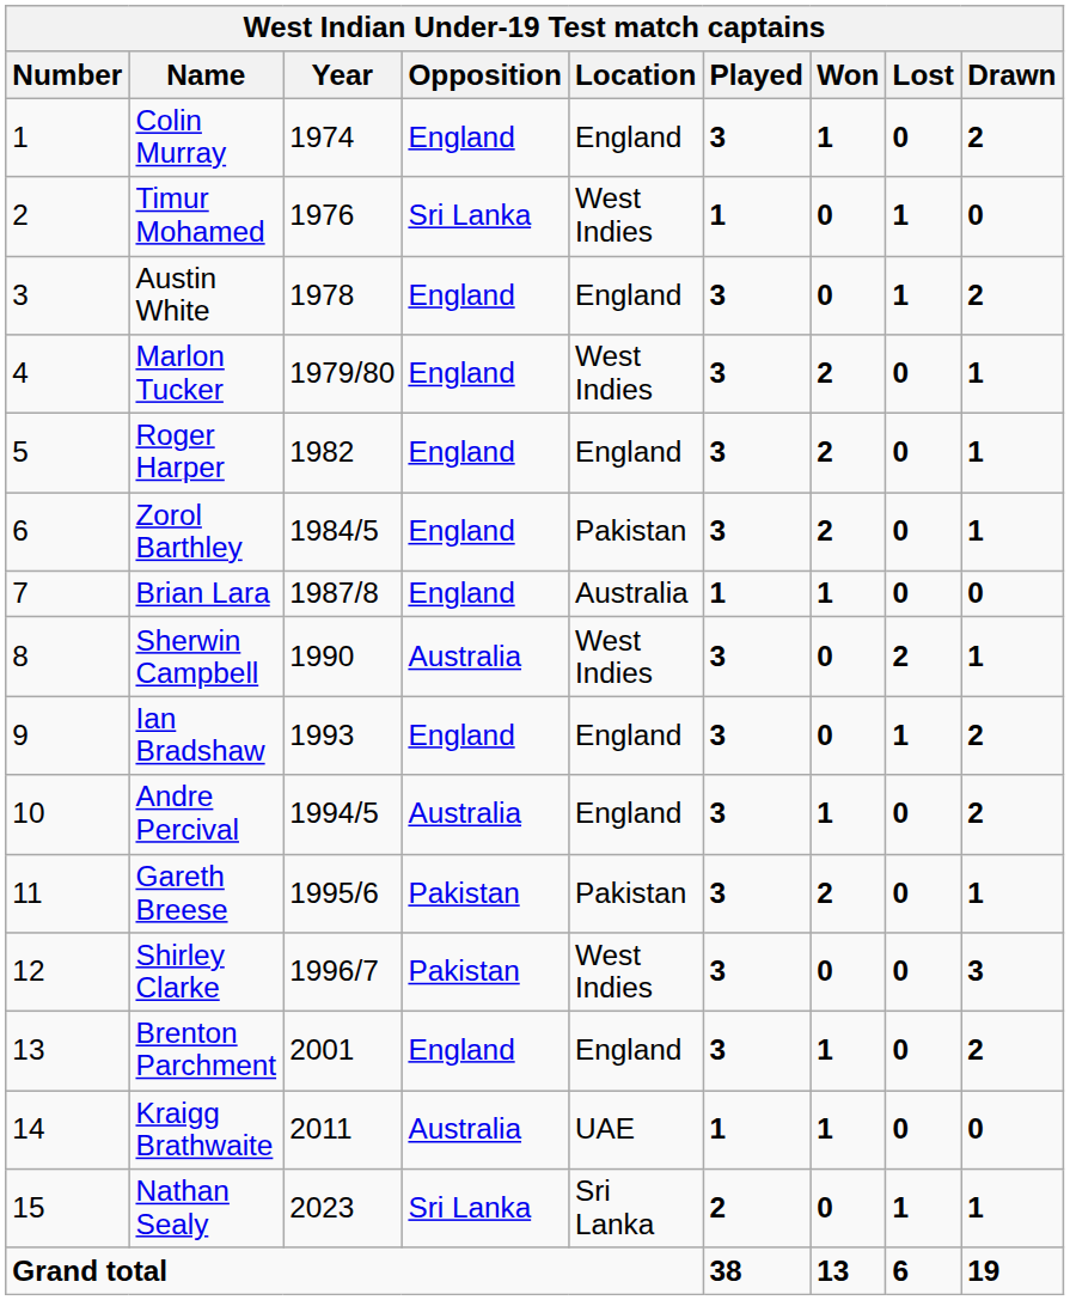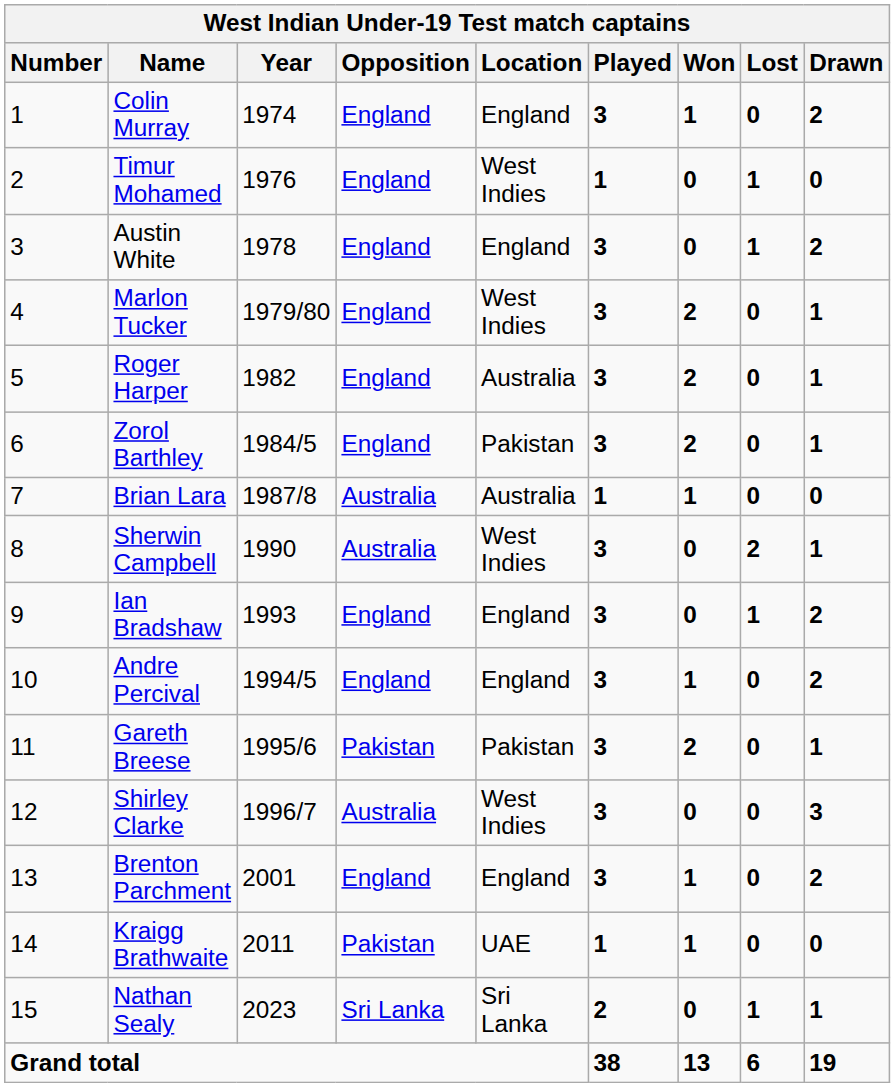 <table class="wikitable" width="90%">
 <tr>
 <th bgcolor="#efefef" colspan=9>West Indian Under-19 Test match captains</th>
 </tr>
 <tr bgcolor="#efefef">
 <th>Number</th>
 <th>Name</th>
 <th>Year</th>
 <th>Opposition</th>
 <th>Location</th>
 <th>Played</th>
 <th>Won</th>
 <th>Lost</th>
 <th>Drawn</th>
 </tr>
 <tr>
 <td>1</td>
 <td><a href='#'>Colin Murray</a></td>
 <td>1974</td>
 <td><a href='#'>England</a></td>
 <td>England</td>
 <td><strong>3</strong></td>
 <td><strong>1</strong></td>
 <td><strong>0</strong></td>
 <td><strong>2</strong></td>
 </tr>
 <tr>
 <td>2</td>
 <td><a href='#'>Timur Mohamed</a></td>
 <td>1976</td>
-<td><a href='#'>Sri Lanka</a></td>
+<td><a href='#'>England</a></td>
 <td>West Indies</td>
 <td><strong>1</strong></td>
 <td><strong>0</strong></td>
 <td><strong>1</strong></td>
 <td><strong>0</strong></td>
 </tr>
 <tr>
 <td>3</td>
 <td>Austin White</td>
 <td>1978</td>
 <td><a href='#'>England</a></td>
 <td>England</td>
 <td><strong>3</strong></td>
 <td><strong>0</strong></td>
 <td><strong>1</strong></td>
 <td><strong>2</strong></td>
 </tr>
 <tr>
 <td>4</td>
 <td><a href='#'>Marlon Tucker</a></td>
 <td>1979/80</td>
 <td><a href='#'>England</a></td>
 <td>West Indies</td>
 <td><strong>3</strong></td>
 <td><strong>2</strong></td>
 <td><strong>0</strong></td>
 <td><strong>1</strong></td>
 </tr>
 <tr>
 <td>5</td>
 <td><a href='#'>Roger Harper</a></td>
 <td>1982</td>
 <td><a href='#'>England</a></td>
-<td>England</td>
+<td>Australia</td>
 <td><strong>3</strong></td>
 <td><strong>2</strong></td>
 <td><strong>0</strong></td>
 <td><strong>1</strong></td>
 </tr>
 <tr>
 <td>6</td>
 <td><a href='#'>Zorol Barthley</a></td>
 <td>1984/5</td>
 <td><a href='#'>England</a></td>
 <td>Pakistan</td>
 <td><strong>3</strong></td>
 <td><strong>2</strong></td>
 <td><strong>0</strong></td>
 <td><strong>1</strong></td>
 </tr>
 <tr>
 <td>7</td>
 <td><a href='#'>Brian Lara</a></td>
 <td>1987/8</td>
-<td><a href='#'>England</a></td>
+<td><a href='#'>Australia</a></td>
 <td>Australia</td>
 <td><strong>1</strong></td>
 <td><strong>1</strong></td>
 <td><strong>0</strong></td>
 <td><strong>0</strong></td>
 </tr>
 <tr>
 <td>8</td>
 <td><a href='#'>Sherwin Campbell</a></td>
 <td>1990</td>
 <td><a href='#'>Australia</a></td>
 <td>West Indies</td>
 <td><strong>3</strong></td>
 <td><strong>0</strong></td>
 <td><strong>2</strong></td>
 <td><strong>1</strong></td>
 </tr>
 <tr>
 <td>9</td>
 <td><a href='#'>Ian Bradshaw</a></td>
 <td>1993</td>
 <td><a href='#'>England</a></td>
 <td>England</td>
 <td><strong>3</strong></td>
 <td><strong>0</strong></td>
 <td><strong>1</strong></td>
 <td><strong>2</strong></td>
 </tr>
 <tr>
 <td>10</td>
 <td><a href='#'>Andre Percival</a></td>
 <td>1994/5</td>
-<td><a href='#'>Australia</a></td>
+<td><a href='#'>England</a></td>
 <td>England</td>
 <td><strong>3</strong></td>
 <td><strong>1</strong></td>
 <td><strong>0</strong></td>
 <td><strong>2</strong></td>
 </tr>
 <tr>
 <td>11</td>
 <td><a href='#'>Gareth Breese</a></td>
 <td>1995/6</td>
 <td><a href='#'>Pakistan</a></td>
 <td>Pakistan</td>
 <td><strong>3</strong></td>
 <td><strong>2</strong></td>
 <td><strong>0</strong></td>
 <td><strong>1</strong></td>
 </tr>
 <tr>
 <td>12</td>
 <td><a href='#'>Shirley Clarke</a></td>
 <td>1996/7</td>
-<td><a href='#'>Pakistan</a></td>
+<td><a href='#'>Australia</a></td>
 <td>West Indies</td>
 <td><strong>3</strong></td>
 <td><strong>0</strong></td>
 <td><strong>0</strong></td>
 <td><strong>3</strong></td>
 </tr>
 <tr>
 <td>13</td>
 <td><a href='#'>Brenton Parchment</a></td>
 <td>2001</td>
 <td><a href='#'>England</a></td>
 <td>England</td>
 <td><strong>3</strong></td>
 <td><strong>1</strong></td>
 <td><strong>0</strong></td>
 <td><strong>2</strong></td>
 </tr>
 <tr>
 <td>14</td>
 <td><a href='#'>Kraigg Brathwaite</a></td>
 <td>2011</td>
-<td><a href='#'>Australia</a></td>
+<td><a href='#'>Pakistan</a></td>
 <td>UAE</td>
 <td><strong>1</strong></td>
 <td><strong>1</strong></td>
 <td><strong>0</strong></td>
 <td><strong>0</strong></td>
 </tr>
 <tr>
 <td>15</td>
 <td><a href='#'>Nathan Sealy</a></td>
 <td>2023</td>
 <td><a href='#'>Sri Lanka</a></td>
 <td>Sri Lanka</td>
 <td><strong>2</strong></td>
 <td><strong>0</strong></td>
 <td><strong>1</strong></td>
 <td><strong>1</strong></td>
 </tr>
 <tr>
 <td colspan=5><strong>Grand total</strong></td>
 <td><strong>38</strong></td>
 <td><strong>13</strong></td>
 <td><strong>6</strong></td>
 <td><strong>19</strong></td>
 </tr>
 </table>
